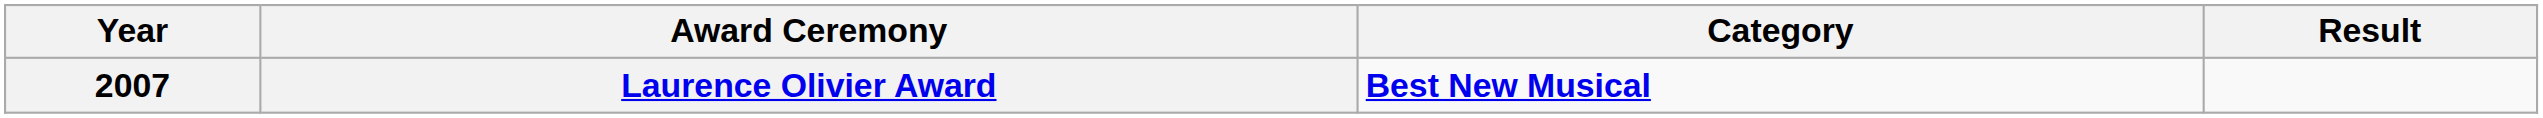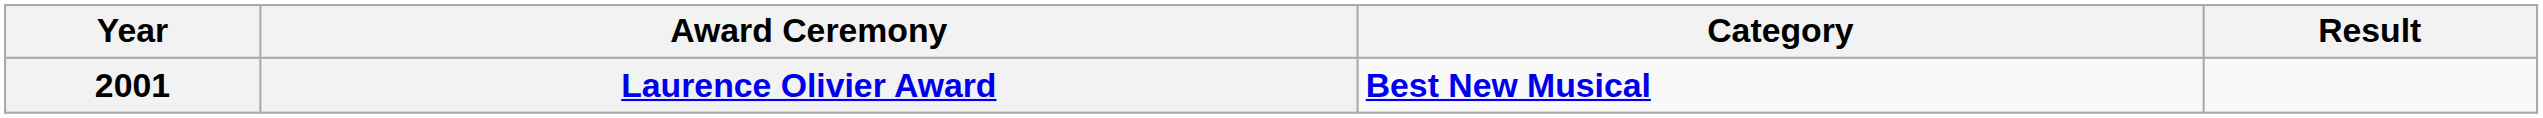 <table class="wikitable" width="95%">
 <tr>
 <th scope="col">Year</th>
 <th scope="col">Award Ceremony</th>
 <th scope="col">Category</th>
 <th scope="col">Result</th>
 </tr>
 <tr>
-<th scope="row">2007</th>
+<th scope="row">2001</th>
 <th scope="row"><a href='#'>Laurence Olivier Award</a></th>
 <td><strong><a href='#'>Best New Musical</a></strong></td>
 <td></td>
 </tr>
 </table>
